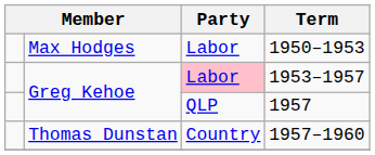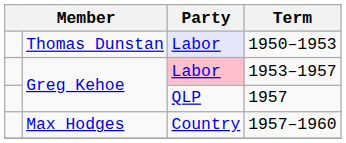 <table class="wikitable">
 <tr>
 <th colspan="2">Member</th>
 <th>Party</th>
 <th>Term</th>
 </tr>
 <tr>
 <td> </td>
-<td><a href='#'>Max Hodges</a></td>
-<td><a href='#'>Labor</a></td>
+<td><a href='#'>Thomas Dunstan</a></td>
+<td style="background: lavender;"><a href='#'>Labor</a></td>
 <td>1950–1953</td>
 </tr>
 <tr>
 <td> </td>
 <td rowspan=2><a href='#'>Greg Kehoe</a></td>
 <td style="background: pink;"><a href='#'>Labor</a></td>
 <td>1953–1957</td>
 </tr>
 <tr>
 <td> </td>
 <td><a href='#'>QLP</a></td>
 <td>1957</td>
 </tr>
 <tr>
 <td> </td>
-<td><a href='#'>Thomas Dunstan</a></td>
+<td><a href='#'>Max Hodges</a></td>
 <td><a href='#'>Country</a></td>
 <td>1957–1960</td>
 </tr>
 <tr>
 </tr>
 </table>
